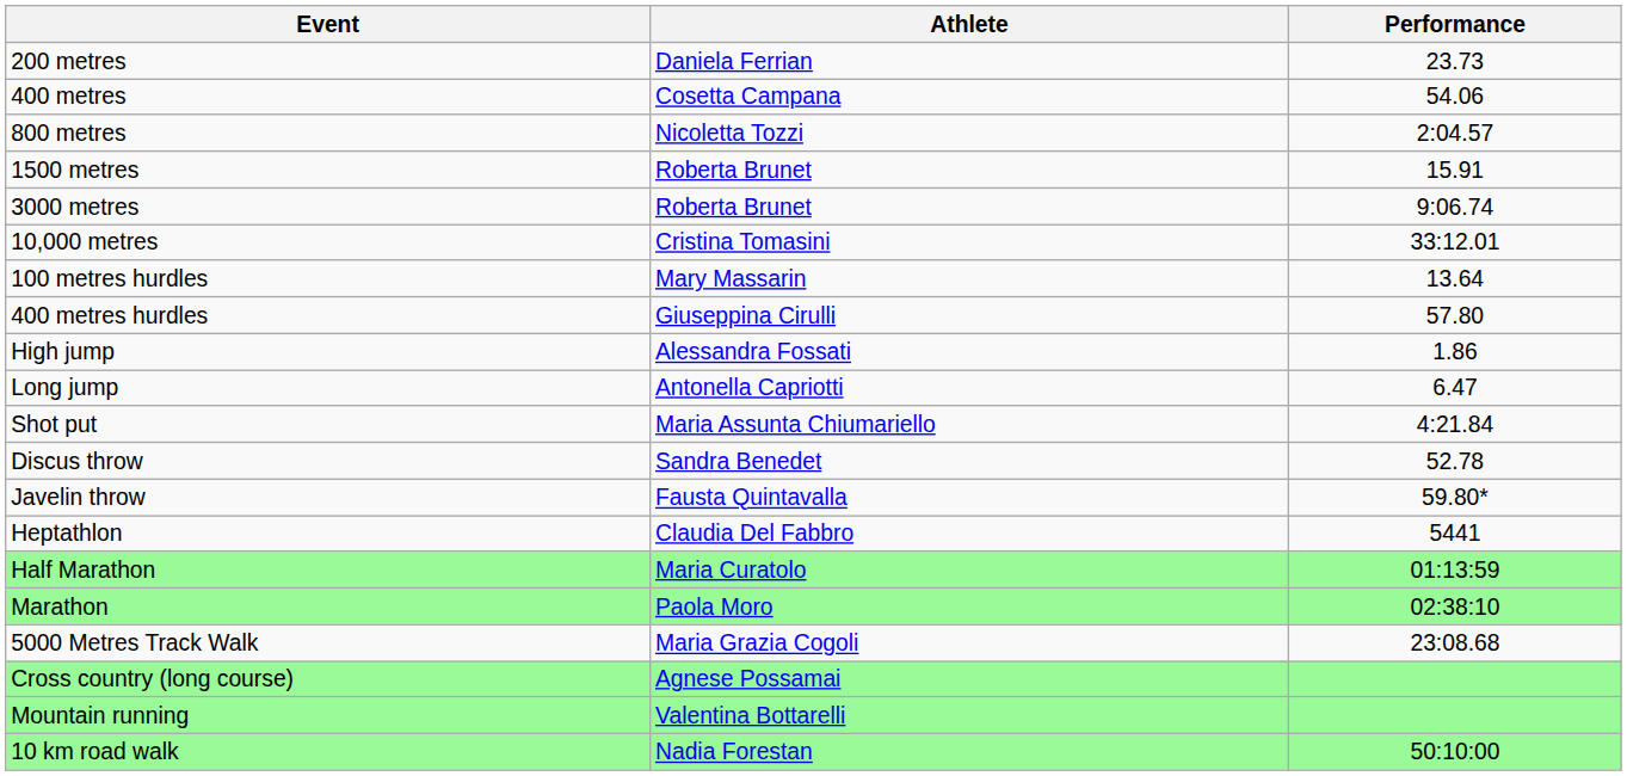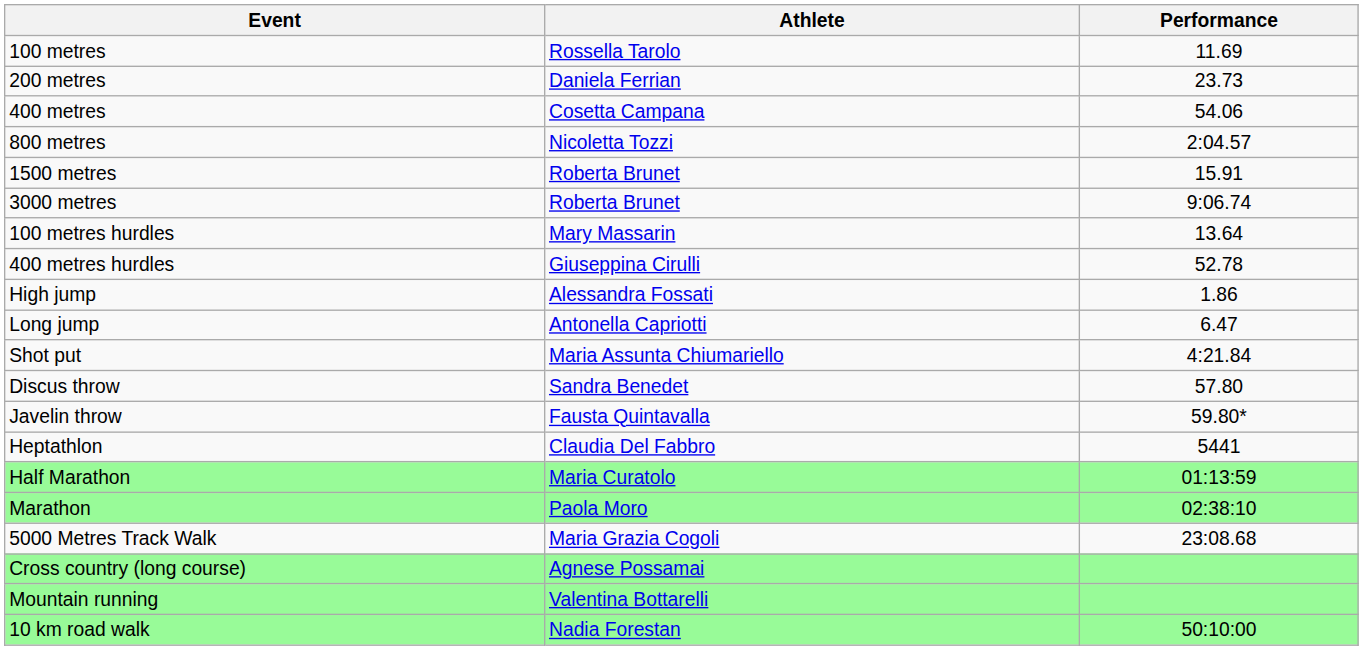 <table class="wikitable" width=80% style="font-size:90%; text-align:left;">
 <tr>
 <th>Event</th>
 <th>Athlete</th>
 <th>Performance</th>
+</tr>
+<tr>
+<td>100 metres</td>
+<td><a href='#'>Rossella Tarolo</a></td>
+<td align=center>11.69</td>
 </tr>
 <tr>
 <td>200 metres</td>
 <td><a href='#'>Daniela Ferrian</a></td>
 <td align=center>23.73</td>
 </tr>
 <tr>
 <td>400 metres</td>
 <td><a href='#'>Cosetta Campana</a></td>
 <td align=center>54.06</td>
 </tr>
 <tr>
 <td>800 metres</td>
 <td><a href='#'>Nicoletta Tozzi</a></td>
 <td align=center>2:04.57</td>
 </tr>
 <tr>
 <td>1500 metres</td>
 <td><a href='#'>Roberta Brunet</a></td>
 <td align=center>15.91</td>
 </tr>
 <tr>
 <td>3000 metres</td>
 <td><a href='#'>Roberta Brunet</a></td>
 <td align=center>9:06.74</td>
 </tr>
 <tr>
-<td>10,000 metres</td>
-<td><a href='#'>Cristina Tomasini</a></td>
-<td align=center>33:12.01</td>
-</tr>
-<tr>
 <td>100 metres hurdles</td>
 <td><a href='#'>Mary Massarin</a></td>
 <td align=center>13.64</td>
 </tr>
 <tr>
 <td>400 metres hurdles</td>
 <td><a href='#'>Giuseppina Cirulli</a></td>
-<td align=center>57.80</td>
+<td align=center>52.78</td>
 </tr>
 <tr>
 <td>High jump</td>
 <td><a href='#'>Alessandra Fossati</a></td>
 <td align=center>1.86</td>
 </tr>
 <tr>
 <td>Long jump</td>
 <td><a href='#'>Antonella Capriotti</a></td>
 <td align=center>6.47</td>
 </tr>
 <tr>
 <td>Shot put</td>
 <td><a href='#'>Maria Assunta Chiumariello</a></td>
 <td align=center>4:21.84</td>
 </tr>
 <tr>
 <td>Discus throw</td>
 <td><a href='#'>Sandra Benedet</a></td>
-<td align=center>52.78</td>
+<td align=center>57.80</td>
 </tr>
 <tr>
 <td>Javelin throw</td>
 <td><a href='#'>Fausta Quintavalla</a></td>
 <td align=center>59.80*</td>
 </tr>
 <tr>
 <td>Heptathlon</td>
 <td><a href='#'>Claudia Del Fabbro</a></td>
 <td align=center>5441</td>
 </tr>
 <tr bgcolor=palegreen>
 <td>Half Marathon</td>
 <td><a href='#'>Maria Curatolo</a></td>
 <td align=center>01:13:59</td>
 </tr>
 <tr bgcolor=palegreen>
 <td>Marathon</td>
 <td><a href='#'>Paola Moro</a></td>
 <td align=center>02:38:10</td>
 </tr>
 <tr>
 <td>5000 Metres Track Walk</td>
 <td><a href='#'>Maria Grazia Cogoli</a></td>
 <td align=center>23:08.68</td>
 </tr>
 <tr bgcolor=palegreen>
 <td>Cross country (long course)</td>
 <td><a href='#'>Agnese Possamai</a></td>
 <td align=center></td>
 </tr>
 <tr bgcolor=palegreen>
 <td>Mountain running</td>
 <td><a href='#'>Valentina Bottarelli</a></td>
 <td align=center></td>
 </tr>
 <tr bgcolor=palegreen>
 <td>10 km road walk</td>
 <td><a href='#'>Nadia Forestan</a></td>
 <td align=center>50:10:00</td>
 </tr>
 </table>
